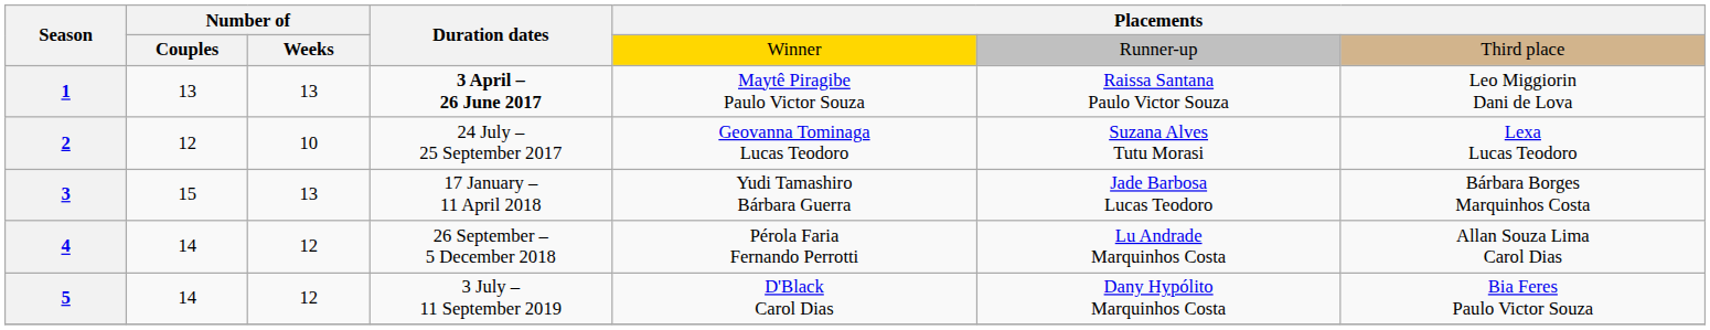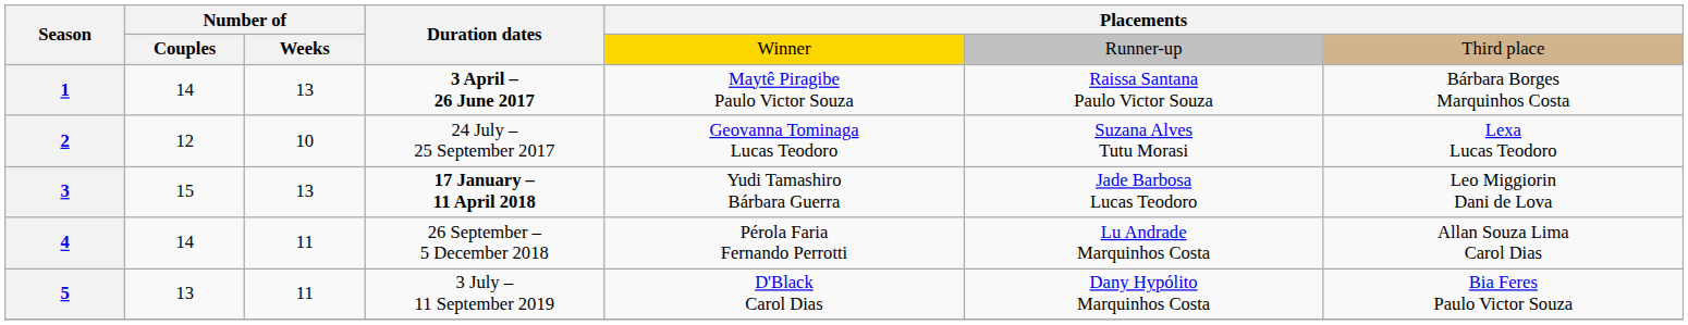 <table class="wikitable" style="white-space:nowrap; text-align:center; font-size:85%; width:100%;">
 <tr>
 <th rowspan="2" style="width:05%;">Season</th>
 <th colspan="2" style="width:10%;">Number of</th>
 <th rowspan="2" style="width:10%;">Duration dates</th>
 <th colspan="3" style="width:45%;">Placements</th>
 </tr>
 <tr>
 <th style="width:05%;">Couples</th>
 <th style="width:05%;">Weeks</th>
 <td style="width:15%;"  bgcolor="FFD700">Winner</td>
 <td style="width:15%;"  bgcolor="C0C0C0">Runner-up</td>
 <td style="width:15%;"  bgcolor="D2B48C">Third place</td>
 </tr>
 <tr>
 <th><a href='#'>1</a></th>
-<td>13</td>
+<td>14</td>
 <td>13</td>
 <td><strong>3 April –<br>26 June 2017</strong></td>
 <td><a href='#'>Maytê Piragibe</a><br>Paulo Victor Souza</td>
 <td><a href='#'>Raissa Santana</a><br>Paulo Victor Souza</td>
-<td>Leo Miggiorin<br>Dani de Lova</td>
+<td>Bárbara Borges<br>Marquinhos Costa</td>
 </tr>
 <tr>
 <th><a href='#'>2</a></th>
 <td>12</td>
 <td>10</td>
 <td>24 July –<br>25 September 2017</td>
 <td><a href='#'>Geovanna Tominaga</a><br>Lucas Teodoro</td>
 <td><a href='#'>Suzana Alves</a><br>Tutu Morasi</td>
 <td><a href='#'>Lexa</a><br>Lucas Teodoro</td>
 </tr>
 <tr>
 <th><a href='#'>3</a></th>
 <td>15</td>
 <td>13</td>
-<td>17 January –<br>11 April 2018</td>
+<td><strong>17 January –<br>11 April 2018</strong></td>
 <td>Yudi Tamashiro<br>Bárbara Guerra</td>
 <td><a href='#'>Jade Barbosa</a><br>Lucas Teodoro</td>
-<td>Bárbara Borges<br>Marquinhos Costa</td>
+<td>Leo Miggiorin<br>Dani de Lova</td>
 </tr>
 <tr>
 <th><a href='#'>4</a></th>
 <td>14</td>
-<td>12</td>
+<td>11</td>
 <td>26 September –<br>5 December 2018</td>
 <td>Pérola Faria<br>Fernando Perrotti</td>
 <td><a href='#'>Lu Andrade</a><br>Marquinhos Costa</td>
 <td>Allan Souza Lima<br>Carol Dias</td>
 </tr>
 <tr>
 <th><a href='#'>5</a></th>
-<td>14</td>
-<td>12</td>
+<td>13</td>
+<td>11</td>
 <td>3 July –<br>11 September 2019</td>
 <td><a href='#'>D'Black</a><br>Carol Dias</td>
 <td><a href='#'>Dany Hypólito</a><br>Marquinhos Costa</td>
 <td><a href='#'>Bia Feres</a><br>Paulo Victor Souza</td>
 </tr>
 <tr>
 </tr>
 </table>
